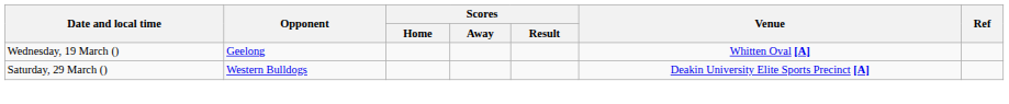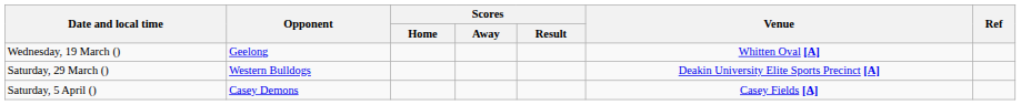 <table class="wikitable plainrowheaders" style="font-size:90%; width:100%; text-align:center;">
 <tr>
 <th scope="col" rowspan=2>Date and local time</th>
 <th scope="col" rowspan=2>Opponent</th>
 <th scope="col" colspan=3>Scores</th>
 <th scope="col" rowspan=2>Venue</th>
 <th scope="col" rowspan=2>Ref</th>
 </tr>
 <tr>
 <th scope="col">Home</th>
 <th scope="col">Away</th>
 <th scope="col">Result</th>
 </tr>
 <tr>
 <td align=left>Wednesday, 19 March ()</td>
 <td align=left><a href='#'>Geelong</a></td>
 <td></td>
 <td></td>
 <td></td>
 <td><a href='#'>Whitten Oval</a> <a href='#'><strong>[A]</strong></a></td>
 <td></td>
 </tr>
 <tr>
 <td align=left>Saturday, 29 March ()</td>
 <td align=left><a href='#'>Western Bulldogs</a></td>
 <td></td>
 <td></td>
 <td></td>
 <td><a href='#'>Deakin University Elite Sports Precinct</a> <a href='#'><strong>[A]</strong></a></td>
 <td></td>
 </tr>
+<tr>
+<td align=left>Saturday, 5 April ()</td>
+<td align=left><a href='#'>Casey Demons</a></td>
+<td></td>
+<td></td>
+<td></td>
+<td><a href='#'>Casey Fields</a> <a href='#'><strong>[A]</strong></a></td>
+<td></td>
+</tr>
 </table>
